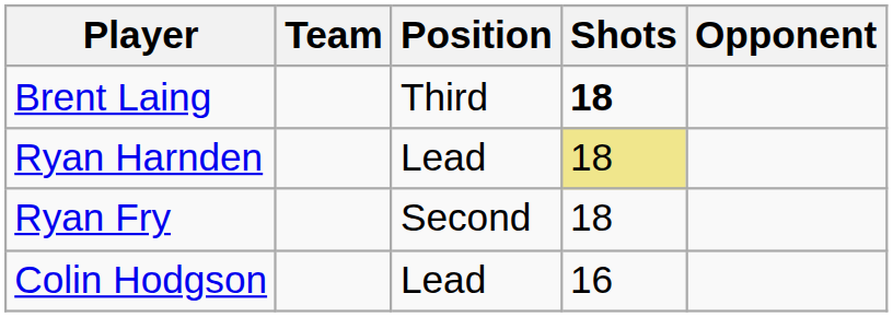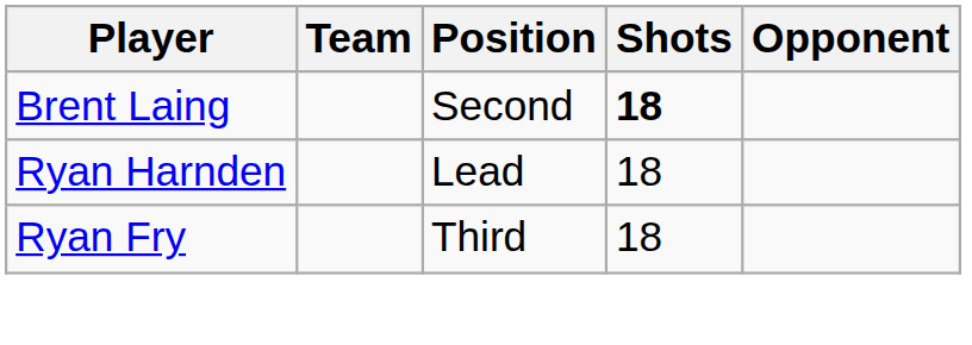 <table class="wikitable sortable">
 <tr>
 <th>Player</th>
 <th>Team</th>
 <th>Position</th>
 <th>Shots</th>
 <th>Opponent</th>
 </tr>
 <tr>
 <td><a href='#'>Brent Laing</a></td>
 <td></td>
-<td>Third</td>
+<td>Second</td>
 <td><strong>18</strong></td>
 <td></td>
 </tr>
 <tr>
 <td><a href='#'>Ryan Harnden</a></td>
 <td></td>
 <td>Lead</td>
-<td style="background: khaki;">18</td>
+<td>18</td>
 <td></td>
 </tr>
 <tr>
 <td><a href='#'>Ryan Fry</a></td>
 <td></td>
-<td>Second</td>
+<td>Third</td>
 <td>18</td>
 <td></td>
 </tr>
-<tr>
-<td><a href='#'>Colin Hodgson</a></td>
-<td></td>
-<td>Lead</td>
-<td>16</td>
-<td></td>
-</tr>
 </table>
